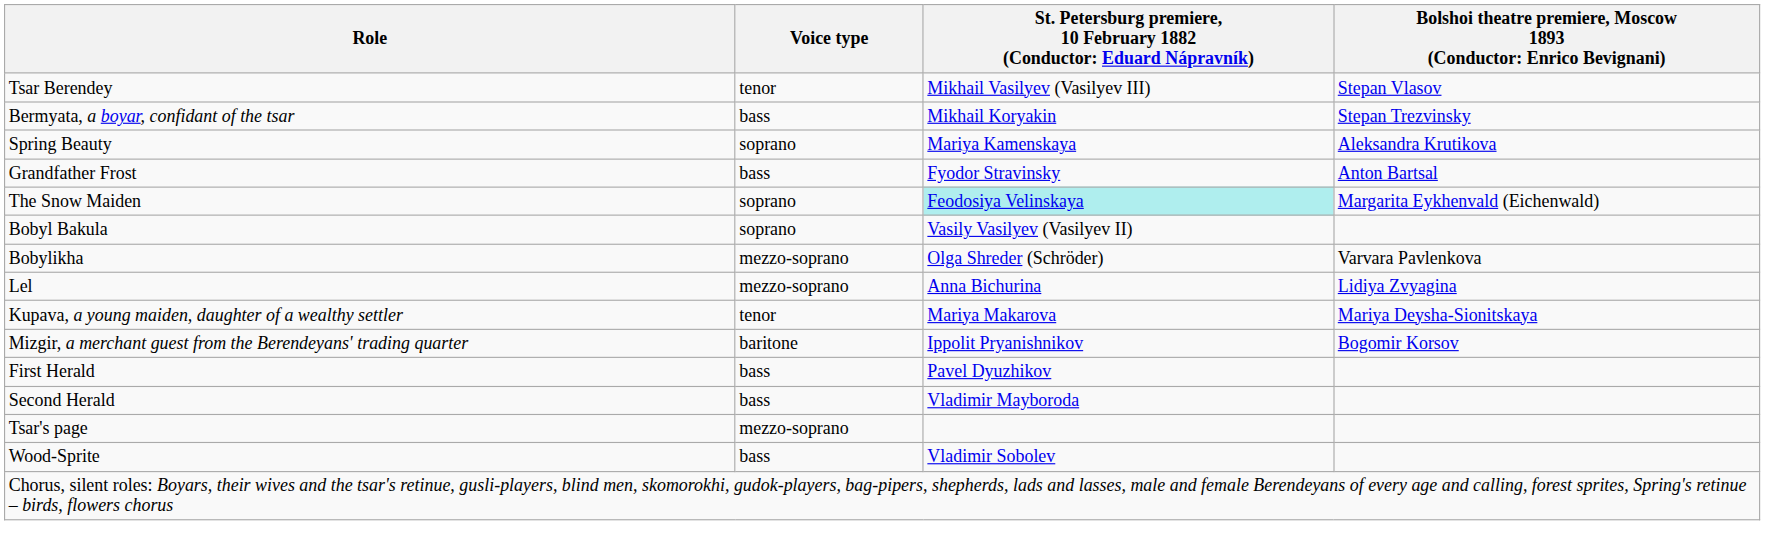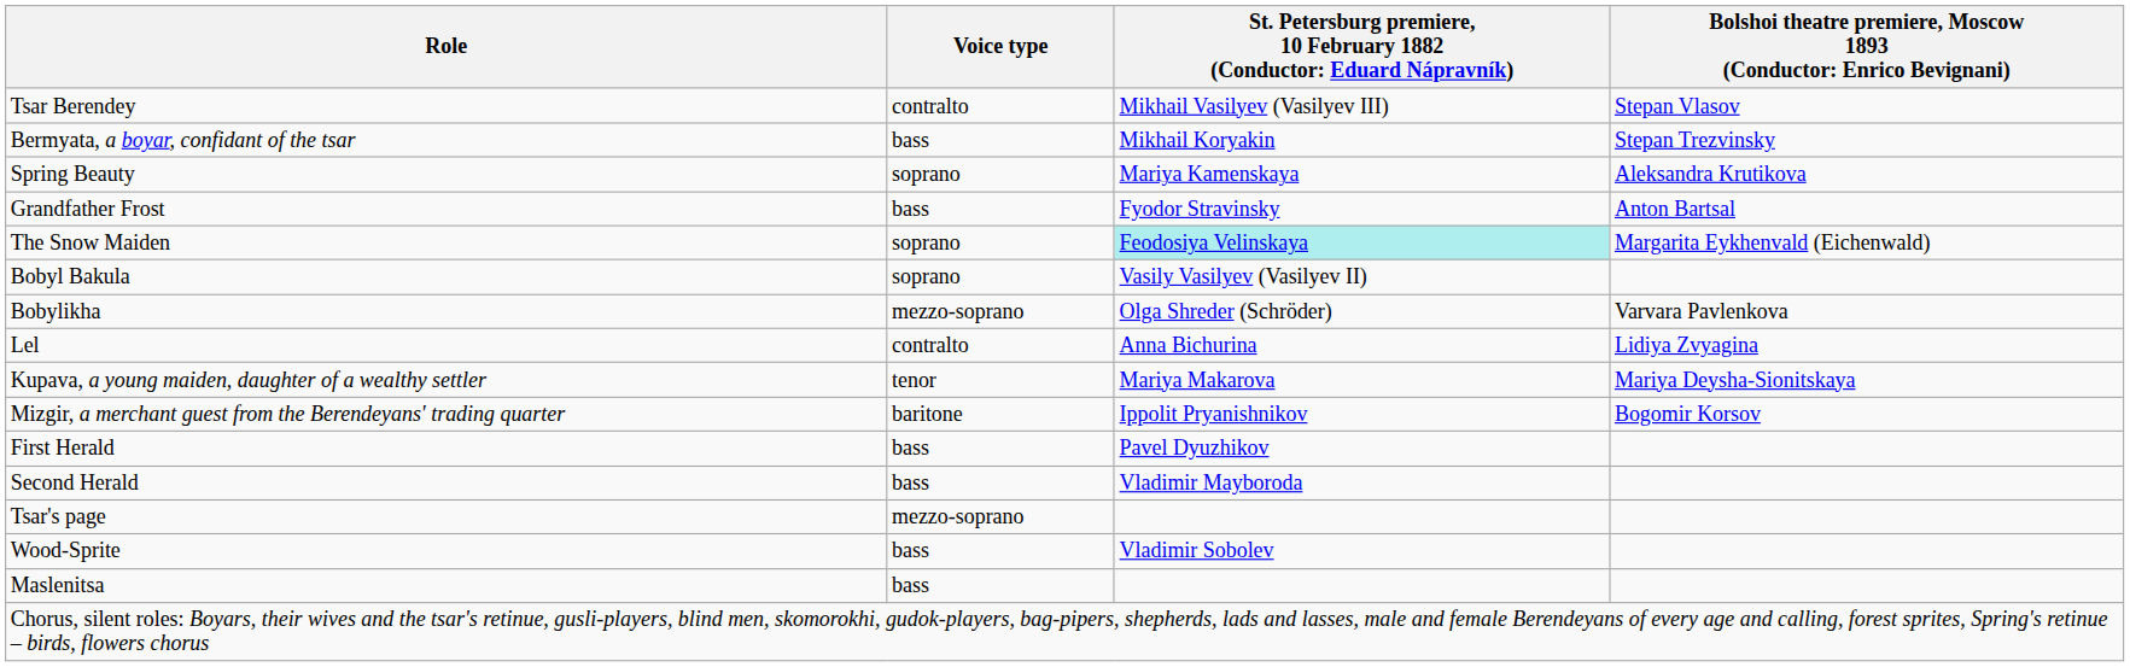 <table class="wikitable" border="1">
 <tr>
 <th>Role</th>
 <th>Voice type</th>
 <th>St. Petersburg premiere,<br>10 February 1882<br>(Conductor: <a href='#'>Eduard Nápravník</a>)</th>
 <th>Bolshoi theatre premiere, Moscow<br>1893<br>(Conductor: Enrico Bevignani)</th>
 </tr>
 <tr>
 <td>Tsar Berendey</td>
-<td>tenor</td>
+<td>contralto</td>
 <td><a href='#'>Mikhail Vasilyev</a> (Vasilyev III)</td>
 <td><a href='#'>Stepan Vlasov</a></td>
 </tr>
 <tr>
 <td>Bermyata, <em>a <a href='#'>boyar</a>, confidant of the tsar</em></td>
 <td>bass</td>
 <td><a href='#'>Mikhail Koryakin</a></td>
 <td><a href='#'>Stepan Trezvinsky</a></td>
 </tr>
 <tr>
 <td>Spring Beauty</td>
 <td>soprano</td>
 <td><a href='#'>Mariya Kamenskaya</a></td>
 <td><a href='#'>Aleksandra Krutikova</a></td>
 </tr>
 <tr>
 <td>Grandfather Frost</td>
 <td>bass</td>
 <td><a href='#'>Fyodor Stravinsky</a></td>
 <td><a href='#'>Anton Bartsal</a></td>
 </tr>
 <tr>
 <td>The Snow Maiden</td>
 <td>soprano</td>
 <td style="background: paleturquoise;"><a href='#'>Feodosiya Velinskaya</a></td>
 <td><a href='#'>Margarita Eykhenvald</a> (Eichenwald)</td>
 </tr>
 <tr>
 <td>Bobyl Bakula</td>
 <td>soprano</td>
 <td><a href='#'>Vasily Vasilyev</a> (Vasilyev II)</td>
 <td></td>
 </tr>
 <tr>
 <td>Bobylikha</td>
 <td>mezzo-soprano</td>
 <td><a href='#'>Olga Shreder</a> (Schröder)</td>
 <td>Varvara Pavlenkova</td>
 </tr>
 <tr>
 <td>Lel</td>
-<td>mezzo-soprano</td>
+<td>contralto</td>
 <td><a href='#'>Anna Bichurina</a></td>
 <td><a href='#'>Lidiya Zvyagina</a></td>
 </tr>
 <tr>
 <td>Kupava, <em>a young maiden, daughter of a wealthy settler</em></td>
 <td>tenor</td>
 <td><a href='#'>Mariya Makarova</a></td>
 <td><a href='#'>Mariya Deysha-Sionitskaya</a></td>
 </tr>
 <tr>
 <td>Mizgir, <em>a merchant guest from the Berendeyans' trading quarter</em></td>
 <td>baritone</td>
 <td><a href='#'>Ippolit Pryanishnikov</a></td>
 <td><a href='#'>Bogomir Korsov</a></td>
 </tr>
 <tr>
 <td>First Herald</td>
 <td>bass</td>
 <td><a href='#'>Pavel Dyuzhikov</a></td>
 <td></td>
 </tr>
 <tr>
 <td>Second Herald</td>
 <td>bass</td>
 <td><a href='#'>Vladimir Mayboroda</a></td>
 <td></td>
 </tr>
 <tr>
 <td>Tsar's page</td>
 <td>mezzo-soprano</td>
 <td></td>
 <td></td>
 </tr>
 <tr>
 <td>Wood-Sprite</td>
 <td>bass</td>
 <td><a href='#'>Vladimir Sobolev</a></td>
 <td></td>
 </tr>
 <tr>
+<td>Maslenitsa</td>
+<td>bass</td>
+<td></td>
+<td></td>
+</tr>
+<tr>
 <td colspan="4">Chorus, silent roles: <em>Boyars, their wives and the tsar's retinue, gusli-players, blind men, skomorokhi, gudok-players, bag-pipers, shepherds, lads and lasses, male and female Berendeyans of every age and calling, forest sprites, Spring's retinue – birds, flowers chorus</em></td>
 </tr>
 </table>
